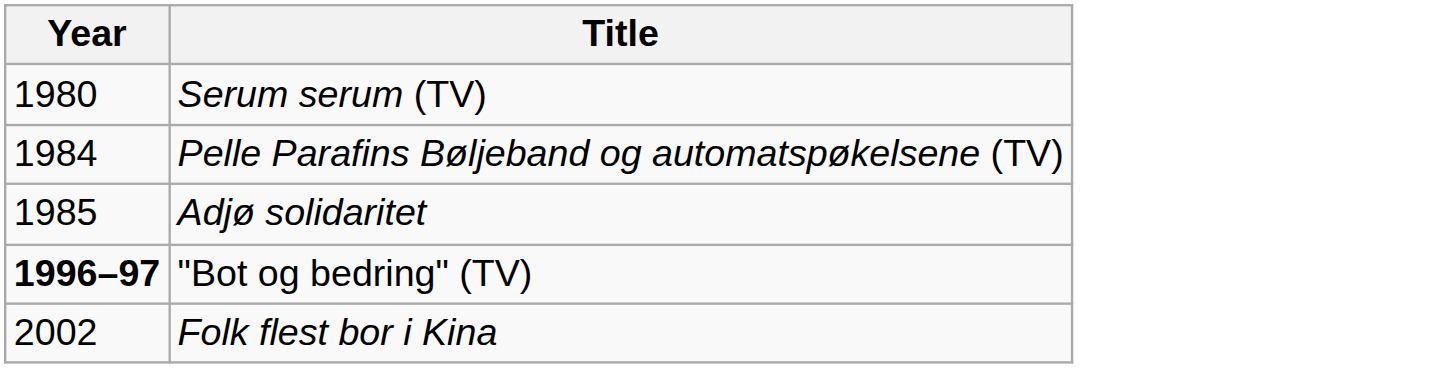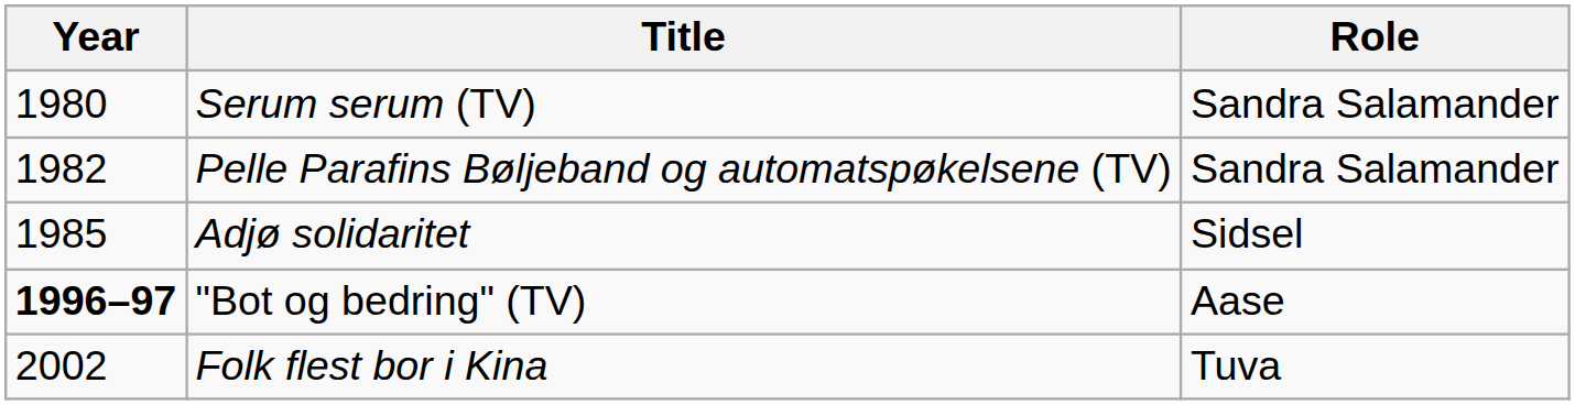 <table class="wikitable">
 <tr>
 <th>Year</th>
 <th>Title</th>
+<th>Role</th>
 </tr>
 <tr>
 <td>1980</td>
 <td><em>Serum serum</em> (TV)</td>
+<td>Sandra Salamander</td>
 </tr>
 <tr>
-<td>1984</td>
+<td>1982</td>
 <td><em>Pelle Parafins Bøljeband og automatspøkelsene</em> (TV)</td>
+<td>Sandra Salamander</td>
 </tr>
 <tr>
 <td>1985</td>
 <td><em>Adjø solidaritet</em></td>
+<td>Sidsel</td>
 </tr>
 <tr>
 <td><strong>1996–97</strong></td>
 <td>"Bot og bedring" (TV)</td>
+<td>Aase</td>
 </tr>
 <tr>
 <td>2002</td>
 <td><em>Folk flest bor i Kina</em></td>
+<td>Tuva</td>
 </tr>
 </table>
